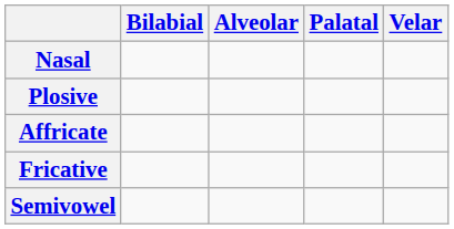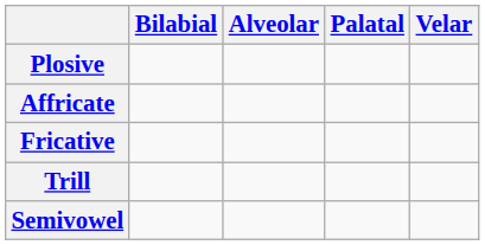 <table class="wikitable" style="text-align:center;">
 <tr>
 <th></th>
 <th><a href='#'>Bilabial</a></th>
 <th><a href='#'>Alveolar</a></th>
 <th><a href='#'>Palatal</a></th>
 <th><a href='#'>Velar</a></th>
-</tr>
-<tr>
-<th><a href='#'>Nasal</a></th>
-<td></td>
-<td></td>
-<td></td>
-<td></td>
 </tr>
 <tr>
 <th><a href='#'>Plosive</a></th>
 <td></td>
 <td></td>
 <td></td>
 <td></td>
 </tr>
 <tr>
 <th><a href='#'>Affricate</a></th>
 <td></td>
 <td></td>
 <td></td>
 <td></td>
 </tr>
 <tr>
 <th><a href='#'>Fricative</a></th>
 <td></td>
 <td></td>
 <td></td>
 <td></td>
 </tr>
 <tr>
+<th><a href='#'>Trill</a></th>
+<td></td>
+<td></td>
+<td></td>
+<td></td>
+</tr>
+<tr>
 <th><a href='#'>Semivowel</a></th>
 <td></td>
 <td></td>
 <td></td>
 <td></td>
 </tr>
 </table>
